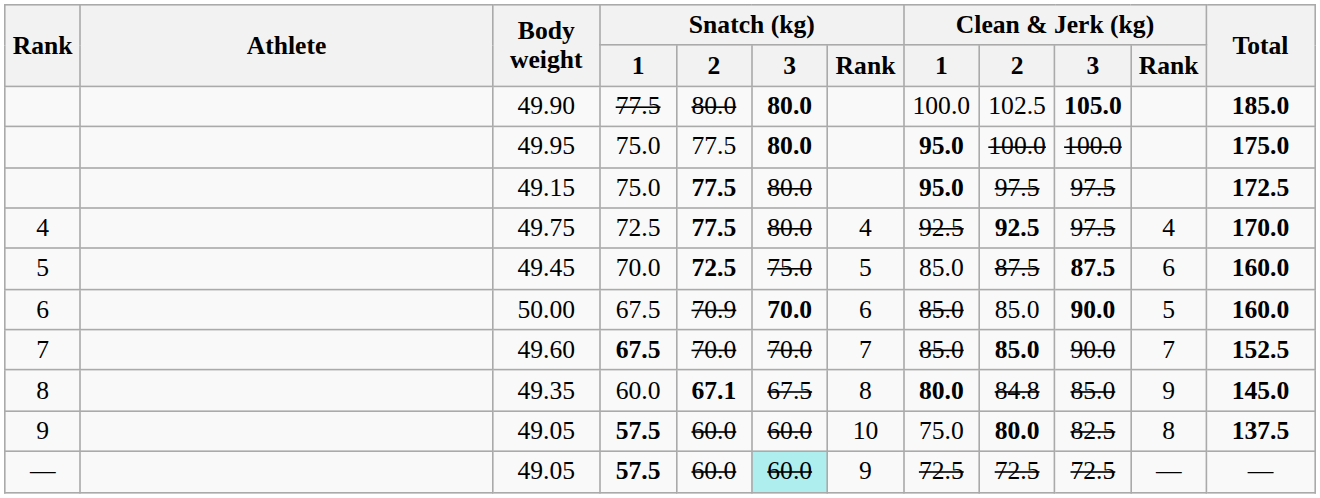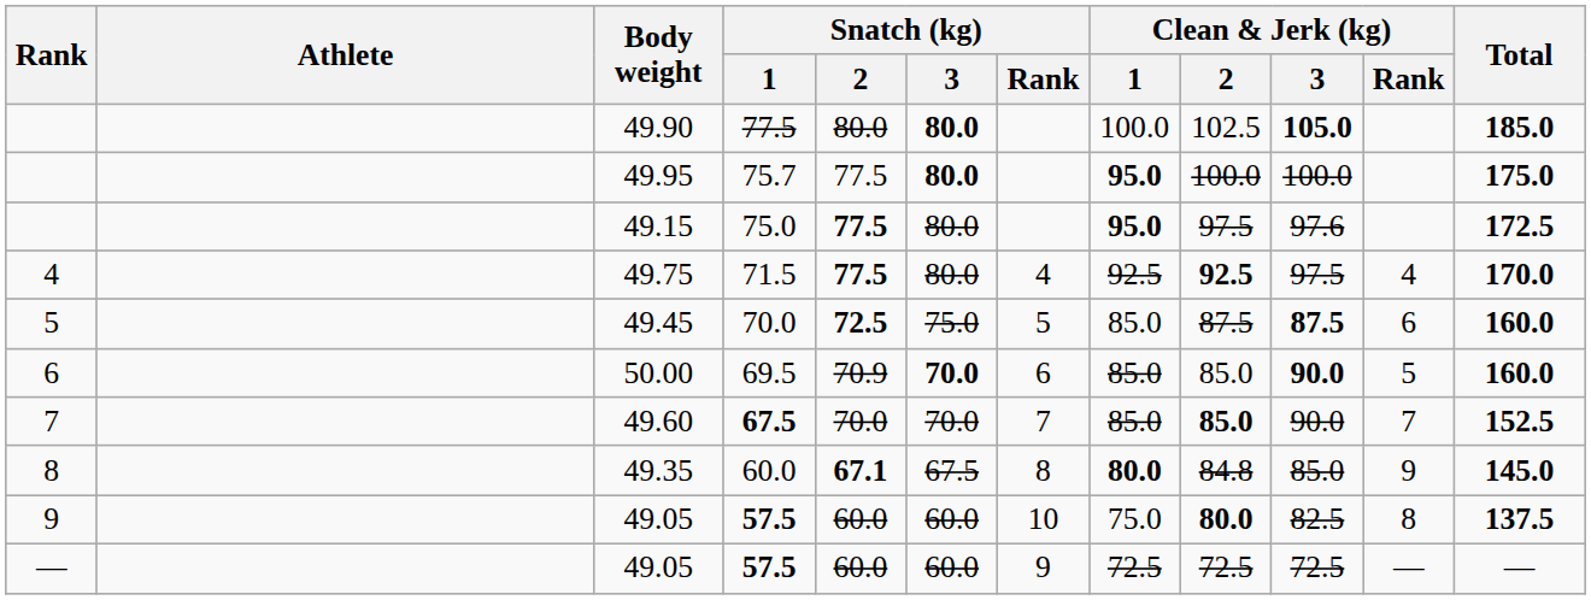 <table class = "wikitable" style="text-align:center;">
 <tr>
 <th rowspan=2 width=40>Rank</th>
 <th rowspan=2 width=250>Athlete</th>
 <th rowspan=2 width=60>Body weight</th>
 <th colspan=4>Snatch (kg)</th>
 <th colspan=4>Clean & Jerk (kg)</th>
 <th rowspan=2 width=60>Total</th>
 </tr>
 <tr>
 <th width=40>1</th>
 <th width=40>2</th>
 <th width=40>3</th>
 <th width=40>Rank</th>
 <th width=40>1</th>
 <th width=40>2</th>
 <th width=40>3</th>
 <th width=40>Rank</th>
 </tr>
 <tr>
 <td></td>
 <td align=left></td>
 <td>49.90</td>
 <td><s>77.5 </s></td>
 <td><s>80.0 </s></td>
 <td><strong>80.0</strong></td>
 <td></td>
 <td>100.0</td>
 <td>102.5</td>
 <td><strong>105.0</strong></td>
 <td></td>
 <td><strong>185.0</strong></td>
 </tr>
 <tr>
 <td></td>
 <td align=left></td>
 <td>49.95</td>
-<td>75.0</td>
+<td>75.7</td>
 <td>77.5</td>
 <td><strong>80.0</strong></td>
 <td></td>
 <td><strong>95.0</strong></td>
 <td><s>100.0 </s></td>
 <td><s>100.0 </s></td>
 <td></td>
 <td><strong>175.0</strong></td>
 </tr>
 <tr>
 <td></td>
 <td align=left></td>
 <td>49.15</td>
 <td>75.0</td>
 <td><strong>77.5</strong></td>
 <td><s>80.0 </s></td>
 <td></td>
 <td><strong>95.0</strong></td>
 <td><s>97.5 </s></td>
-<td><s>97.5 </s></td>
+<td><s>97.6 </s></td>
 <td></td>
 <td><strong>172.5</strong></td>
 </tr>
 <tr>
 <td>4</td>
 <td align=left></td>
 <td>49.75</td>
-<td>72.5</td>
+<td>71.5</td>
 <td><strong>77.5</strong></td>
 <td><s>80.0 </s></td>
 <td>4</td>
 <td><s>92.5 </s></td>
 <td><strong>92.5</strong></td>
 <td><s>97.5 </s></td>
 <td>4</td>
 <td><strong>170.0  </strong></td>
 </tr>
 <tr>
 <td>5</td>
 <td align=left></td>
 <td>49.45</td>
 <td>70.0</td>
 <td><strong>72.5</strong></td>
 <td><s>75.0 </s></td>
 <td>5</td>
 <td>85.0</td>
 <td><s>87.5 </s></td>
 <td><strong>87.5</strong></td>
 <td>6</td>
 <td><strong>160.0</strong></td>
 </tr>
 <tr>
 <td>6</td>
 <td align=left></td>
 <td>50.00</td>
-<td>67.5</td>
+<td>69.5</td>
 <td><s>70.9 </s></td>
 <td><strong>70.0</strong></td>
 <td>6</td>
 <td><s>85.0 </s></td>
 <td>85.0</td>
 <td><strong>90.0</strong></td>
 <td>5</td>
 <td><strong>160.0  </strong></td>
 </tr>
 <tr>
 <td>7</td>
 <td align=left></td>
 <td>49.60</td>
 <td><strong>67.5</strong></td>
 <td><s>70.0 </s></td>
 <td><s>70.0 </s></td>
 <td>7</td>
 <td><s>85.0 </s></td>
 <td><strong>85.0</strong></td>
 <td><s>90.0 </s></td>
 <td>7</td>
 <td><strong>152.5</strong></td>
 </tr>
 <tr>
 <td>8</td>
 <td align=left></td>
 <td>49.35</td>
 <td>60.0</td>
 <td><strong>67.1</strong></td>
 <td><s>67.5 </s></td>
 <td>8</td>
 <td><strong>80.0</strong></td>
 <td><s>84.8 </s></td>
 <td><s>85.0 </s></td>
 <td>9</td>
 <td><strong>145.0</strong></td>
 </tr>
 <tr>
 <td>9</td>
 <td align=left></td>
 <td>49.05</td>
 <td><strong>57.5</strong></td>
 <td><s>60.0 </s></td>
 <td><s>60.0 </s></td>
 <td>10</td>
 <td>75.0</td>
 <td><strong>80.0</strong></td>
 <td><s>82.5 </s></td>
 <td>8</td>
 <td><strong>137.5</strong></td>
 </tr>
 <tr>
 <td>—</td>
 <td align=left></td>
 <td>49.05</td>
 <td><strong>57.5</strong></td>
 <td><s>60.0 </s></td>
-<td style="background: paleturquoise;"><s>60.0 </s></td>
+<td><s>60.0 </s></td>
 <td>9</td>
 <td><s>72.5 </s></td>
 <td><s>72.5 </s></td>
 <td><s>72.5 </s></td>
 <td>—</td>
 <td>—</td>
 </tr>
 </table>
